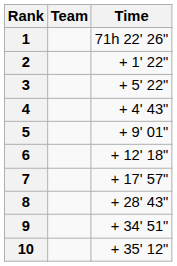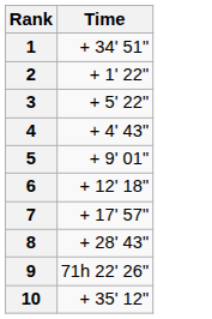 <table class="wikitable">
 <tr>
 <th scope="col">Rank</th>
-<th scope="col">Team</th>
 <th scope="col">Time</th>
 </tr>
 <tr>
 <th scope="row">1</th>
-<td> </td>
-<td align="right">71h 22' 26"</td>
+<td align="right">+ 34' 51"</td>
 </tr>
 <tr>
 <th scope="row">2</th>
-<td> </td>
 <td align="right">+ 1' 22"</td>
 </tr>
 <tr>
 <th scope="row">3</th>
-<td> </td>
 <td align="right">+ 5' 22"</td>
 </tr>
 <tr>
 <th scope="row">4</th>
-<td> </td>
 <td align="right">+ 4' 43"</td>
 </tr>
 <tr>
 <th scope="row">5</th>
-<td> </td>
 <td align="right">+ 9' 01"</td>
 </tr>
 <tr>
 <th scope="row">6</th>
-<td> </td>
 <td align="right">+ 12' 18"</td>
 </tr>
 <tr>
 <th scope="row">7</th>
-<td> </td>
 <td align="right">+ 17' 57"</td>
 </tr>
 <tr>
 <th scope="row">8</th>
-<td> </td>
 <td align="right">+ 28' 43"</td>
 </tr>
 <tr>
 <th scope="row">9</th>
-<td> </td>
-<td align="right">+ 34' 51"</td>
+<td align="right">71h 22' 26"</td>
 </tr>
 <tr>
 <th scope="row">10</th>
-<td> </td>
 <td align="right">+ 35' 12"</td>
 </tr>
 </table>
